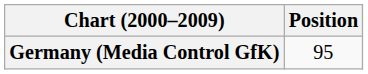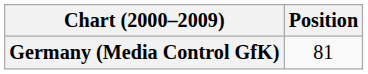 <table class="wikitable plainrowheaders" style="text-align:center">
 <tr>
 <th scope="col">Chart (2000–2009)</th>
 <th scope="col">Position</th>
 </tr>
 <tr>
 <th scope="row">Germany (Media Control GfK)</th>
-<td align="center">95</td>
+<td align="center">81</td>
 </tr>
 </table>
